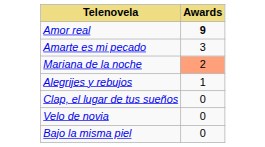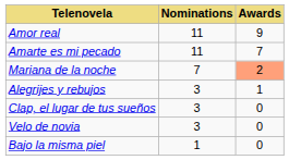 <table class="wikitable sortable" style="margin:1em auto;">
 <tr>
 <th style="background-color:#EEDD82;">Telenovela</th>
+<th style="background-color:#EEDD82;">Nominations</th>
 <th style="background-color:#EEDD82;">Awards</th>
 </tr>
 <tr>
 <td><em><a href='#'>Amor real</a></em></td>
-<td style="text-align:center;"><strong>9</strong></td>
+<td style="text-align:center;">11</td>
+<td style="text-align:center;">9</td>
 </tr>
 <tr>
 <td><em><a href='#'>Amarte es mi pecado</a></em></td>
-<td style="text-align:center;">3</td>
+<td style="text-align:center;">11</td>
+<td style="text-align:center;">7</td>
 </tr>
 <tr>
 <td><em><a href='#'>Mariana de la noche</a></em></td>
+<td style="text-align:center;">7</td>
 <td style="background: lightsalmon; text-align:center;">2</td>
 </tr>
 <tr>
 <td><em><a href='#'>Alegrijes y rebujos</a></em></td>
+<td style="text-align:center;">3</td>
 <td style="text-align:center;">1</td>
 </tr>
 <tr>
 <td><em><a href='#'>Clap, el lugar de tus sueños</a></em></td>
+<td style="text-align:center;">3</td>
 <td style="text-align:center;">0</td>
 </tr>
 <tr>
 <td><em><a href='#'>Velo de novia</a></em></td>
+<td style="text-align:center;">3</td>
 <td style="text-align:center;">0</td>
 </tr>
 <tr>
 <td><em><a href='#'>Bajo la misma piel</a></em></td>
+<td style="text-align:center;">1</td>
 <td style="text-align:center;">0</td>
 </tr>
 </table>
